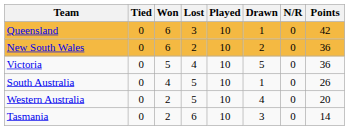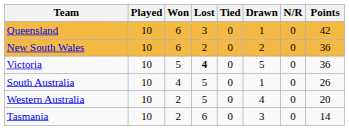 <table class="wikitable" style="text-align:center;">
 <tr>
 <th width=175>Team</th>
-<th style="width:30px;" abbr="Tied">Tied</th>
+<th style="width:30px;" abbr="Played">Played</th>
 <th style="width:30px;" abbr="Won">Won</th>
 <th style="width:30px;" abbr="Lost">Lost</th>
-<th style="width:30px;" abbr="Played">Played</th>
+<th style="width:30px;" abbr="Tied">Tied</th>
 <th style="width:30px;" abbr="Drawn">Drawn</th>
 <th style="width:30px;" abbr="NR">N/R</th>
 <th style="width:50px;" abbr="Points">Points</th>
 </tr>
 <tr style="background:#f4b942;">
 <td style="text-align:left;"><a href='#'>Queensland</a></td>
-<td>0</td>
+<td>10</td>
 <td>6</td>
 <td>3</td>
-<td>10</td>
+<td>0</td>
 <td>1</td>
 <td>0</td>
 <td>42</td>
 </tr>
 <tr style="background:#f4b942;">
 <td style="text-align:left;"><a href='#'>New South Wales</a></td>
-<td>0</td>
+<td>10</td>
 <td>6</td>
 <td>2</td>
-<td>10</td>
+<td>0</td>
 <td>2</td>
 <td>0</td>
 <td>36</td>
 </tr>
 <tr>
 <td style="text-align:left;"><a href='#'>Victoria</a></td>
+<td>10</td>
+<td>5</td>
+<td><strong>4</strong></td>
 <td>0</td>
-<td>5</td>
-<td>4</td>
-<td>10</td>
 <td>5</td>
 <td>0</td>
 <td>36</td>
 </tr>
 <tr>
 <td style="text-align:left;"><a href='#'>South Australia</a></td>
-<td>0</td>
+<td>10</td>
 <td>4</td>
 <td>5</td>
-<td>10</td>
+<td>0</td>
 <td>1</td>
 <td>0</td>
 <td>26</td>
 </tr>
 <tr>
 <td style="text-align:left;"><a href='#'>Western Australia</a></td>
-<td>0</td>
+<td>10</td>
 <td>2</td>
 <td>5</td>
-<td>10</td>
+<td>0</td>
 <td>4</td>
 <td>0</td>
 <td>20</td>
 </tr>
 <tr>
 <td style="text-align:left;"><a href='#'>Tasmania</a></td>
-<td>0</td>
+<td>10</td>
 <td>2</td>
 <td>6</td>
-<td>10</td>
+<td>0</td>
 <td>3</td>
 <td>0</td>
 <td>14</td>
 </tr>
 </table>
